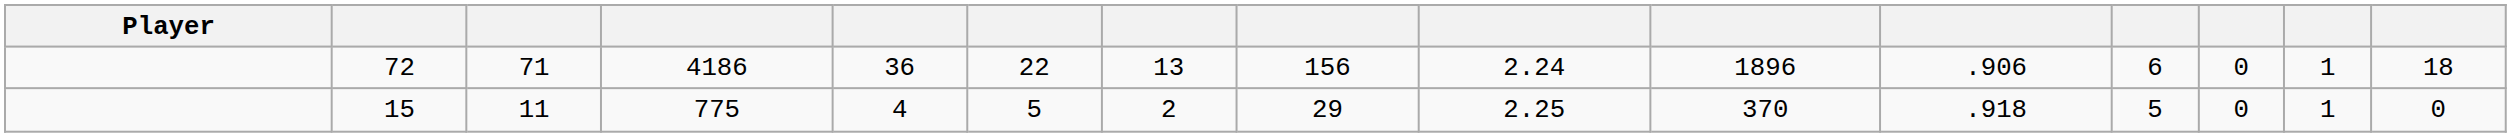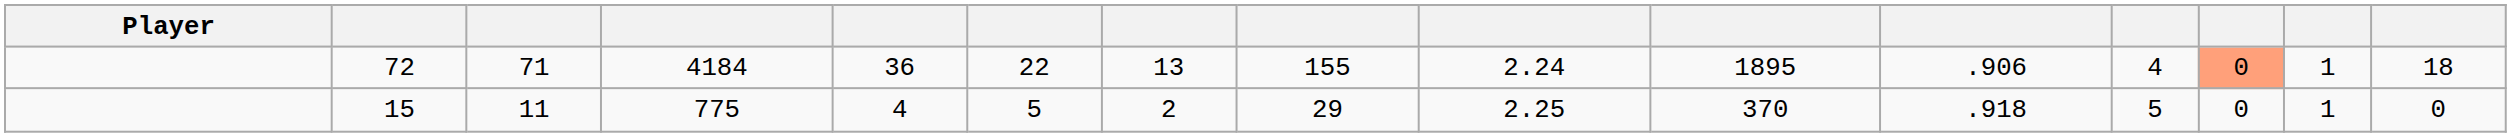 <table class="wikitable sortable" style="width:100%;">
 <tr style="text-align:center; background:#ddd;">
 <th>Player</th>
 <th></th>
 <th></th>
 <th></th>
 <th></th>
 <th></th>
 <th></th>
 <th></th>
 <th></th>
 <th></th>
 <th></th>
 <th></th>
 <th></th>
 <th></th>
 <th></th>
 </tr>
 <tr align=center>
 <td style=white-space:nowrap></td>
 <td>72</td>
 <td>71</td>
-<td>4186</td>
+<td>4184</td>
 <td>36</td>
 <td>22</td>
 <td>13</td>
-<td>156</td>
+<td>155</td>
 <td>2.24</td>
-<td>1896</td>
+<td>1895</td>
 <td>.906</td>
-<td>6</td>
-<td>0</td>
+<td>4</td>
+<td style="background: lightsalmon;">0</td>
 <td>1</td>
 <td>18</td>
 </tr>
 <tr align=center>
 <td style=white-space:nowrap></td>
 <td>15</td>
 <td>11</td>
 <td>775</td>
 <td>4</td>
 <td>5</td>
 <td>2</td>
 <td>29</td>
 <td>2.25</td>
 <td>370</td>
 <td>.918</td>
 <td>5</td>
 <td>0</td>
 <td>1</td>
 <td>0</td>
 </tr>
 </table>
